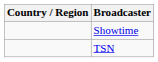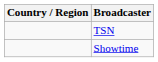 <table class="wikitable">
 <tr>
 <th align=center>Country / Region</th>
 <th align=center>Broadcaster</th>
 </tr>
 <tr>
 <td></td>
-<td><a href='#'>Showtime</a></td>
+<td><a href='#'>TSN</a></td>
 </tr>
 <tr>
 <td></td>
-<td><a href='#'>TSN</a></td>
+<td><a href='#'>Showtime</a></td>
 </tr>
 </table>
